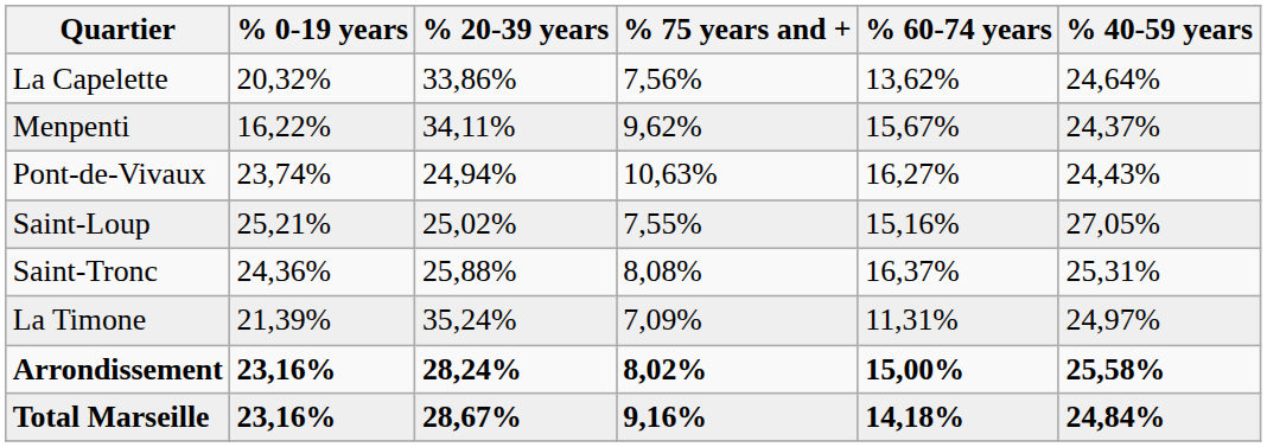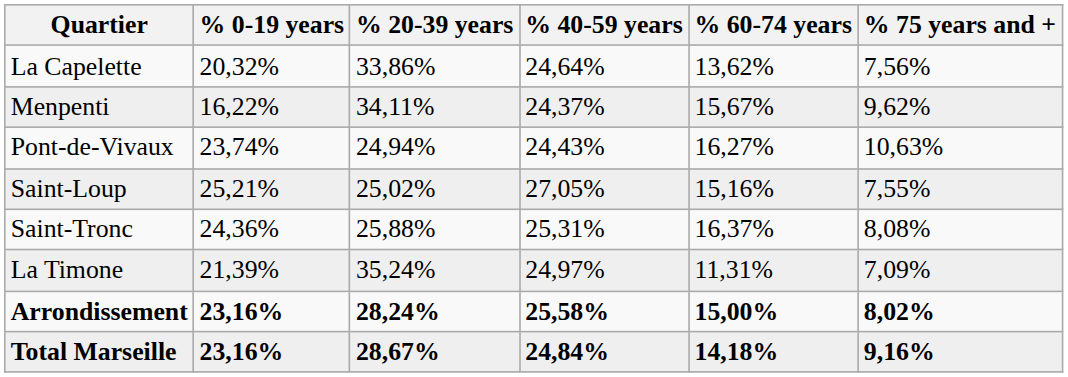 <table class=wikitable>
 <tr>
 <th>Quartier</th>
 <th>% 0-19 years</th>
 <th>% 20-39 years</th>
+<th>% 40-59 years</th>
+<th>% 60-74 years</th>
 <th>% 75 years and +</th>
-<th>% 60-74 years</th>
-<th>% 40-59 years</th>
 </tr>
 <tr>
 <td>La Capelette</td>
 <td>20,32%</td>
 <td>33,86%</td>
+<td>24,64%</td>
+<td>13,62%</td>
 <td>7,56%</td>
-<td>13,62%</td>
-<td>24,64%</td>
 </tr>
 <tr style="background:#EFEFEF">
 <td>Menpenti</td>
 <td>16,22%</td>
 <td>34,11%</td>
+<td>24,37%</td>
+<td>15,67%</td>
 <td>9,62%</td>
-<td>15,67%</td>
-<td>24,37%</td>
 </tr>
 <tr>
 <td>Pont-de-Vivaux</td>
 <td>23,74%</td>
 <td>24,94%</td>
+<td>24,43%</td>
+<td>16,27%</td>
 <td>10,63%</td>
-<td>16,27%</td>
-<td>24,43%</td>
 </tr>
 <tr style="background:#EFEFEF">
 <td>Saint-Loup</td>
 <td>25,21%</td>
 <td>25,02%</td>
+<td>27,05%</td>
+<td>15,16%</td>
 <td>7,55%</td>
-<td>15,16%</td>
-<td>27,05%</td>
 </tr>
 <tr>
 <td>Saint-Tronc</td>
 <td>24,36%</td>
 <td>25,88%</td>
+<td>25,31%</td>
+<td>16,37%</td>
 <td>8,08%</td>
-<td>16,37%</td>
-<td>25,31%</td>
 </tr>
 <tr style="background:#EFEFEF">
 <td>La Timone</td>
 <td>21,39%</td>
 <td>35,24%</td>
+<td>24,97%</td>
+<td>11,31%</td>
 <td>7,09%</td>
-<td>11,31%</td>
-<td>24,97%</td>
 </tr>
 <tr>
 <td><strong>Arrondissement</strong></td>
 <td><strong>23,16%</strong></td>
 <td><strong>28,24%</strong></td>
+<td><strong>25,58%</strong></td>
+<td><strong>15,00%</strong></td>
 <td><strong>8,02%</strong></td>
-<td><strong>15,00%</strong></td>
-<td><strong>25,58%</strong></td>
 </tr>
 <tr style="background:#EFEFEF">
 <td><strong>Total Marseille</strong></td>
 <td><strong>23,16%</strong></td>
 <td><strong>28,67%</strong></td>
+<td><strong>24,84%</strong></td>
+<td><strong>14,18%</strong></td>
 <td><strong>9,16%</strong></td>
-<td><strong>14,18%</strong></td>
-<td><strong>24,84%</strong></td>
 </tr>
 </table>
